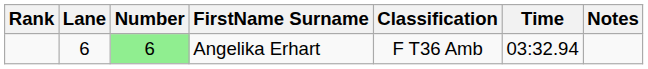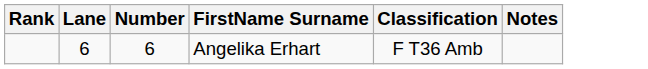 <table class="wikitable sortable" style="text-align:center">
 <tr>
 <th>Rank</th>
 <th>Lane</th>
 <th>Number</th>
 <th>FirstName Surname</th>
 <th>Classification</th>
-<th>Time</th>
 <th>Notes</th>
 </tr>
 <tr>
 <td></td>
 <td>6</td>
-<td style="background: lightgreen;">6</td>
+<td>6</td>
 <td style="text-align:left"> Angelika Erhart</td>
 <td>F T36 Amb</td>
-<td>03:32.94</td>
 <td></td>
 </tr>
 </table>
